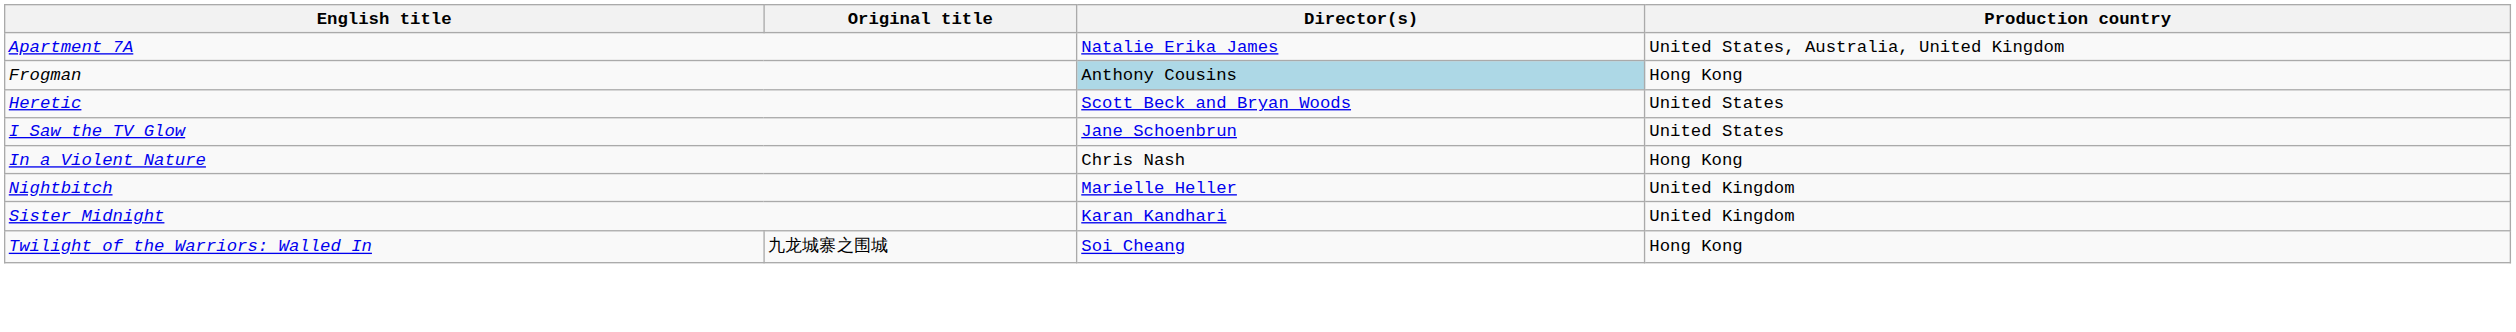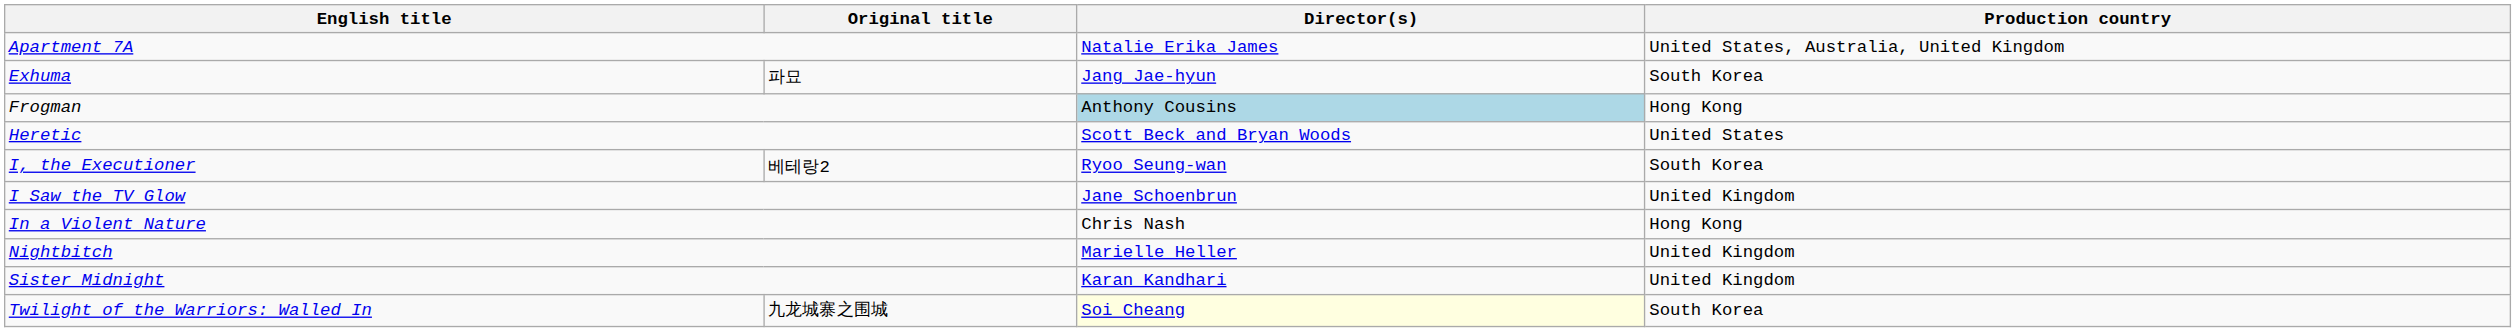 <table class="wikitable" style="width:95%; margin-bottom:2px">
 <tr>
 <th>English title</th>
 <th>Original title</th>
 <th>Director(s)</th>
 <th>Production country</th>
 </tr>
 <tr>
 <td colspan="2"><em><a href='#'>Apartment 7A</a></em></td>
 <td><a href='#'>Natalie Erika James</a></td>
 <td>United States, Australia, United Kingdom</td>
 </tr>
 <tr>
+<td><em><a href='#'>Exhuma</a></em></td>
+<td>파묘</td>
+<td><a href='#'>Jang Jae-hyun</a></td>
+<td>South Korea</td>
+</tr>
+<tr>
 <td colspan="2"><em>Frogman</em></td>
 <td style="background: lightblue;">Anthony Cousins</td>
 <td>Hong Kong</td>
 </tr>
 <tr>
 <td colspan="2"><em><a href='#'>Heretic</a></em></td>
 <td><a href='#'>Scott Beck and Bryan Woods</a></td>
 <td>United States</td>
 </tr>
 <tr>
+<td><em><a href='#'>I, the Executioner</a></em></td>
+<td>베테랑2</td>
+<td><a href='#'>Ryoo Seung-wan</a></td>
+<td>South Korea</td>
+</tr>
+<tr>
 <td colspan="2"><em><a href='#'>I Saw the TV Glow</a></em></td>
 <td><a href='#'>Jane Schoenbrun</a></td>
-<td>United States</td>
+<td>United Kingdom</td>
 </tr>
 <tr>
 <td colspan="2"><em><a href='#'>In a Violent Nature</a></em></td>
 <td>Chris Nash</td>
 <td>Hong Kong</td>
 </tr>
 <tr>
 <td colspan="2"><em><a href='#'>Nightbitch</a></em></td>
 <td><a href='#'>Marielle Heller</a></td>
 <td>United Kingdom</td>
 </tr>
 <tr>
 <td colspan="2"><em><a href='#'>Sister Midnight</a></em></td>
 <td><a href='#'>Karan Kandhari</a></td>
 <td>United Kingdom</td>
 </tr>
 <tr>
 <td><em><a href='#'>Twilight of the Warriors: Walled In</a></em></td>
 <td>九龙城寨之围城</td>
-<td><a href='#'>Soi Cheang</a></td>
-<td>Hong Kong</td>
+<td style="background: lightyellow;"><a href='#'>Soi Cheang</a></td>
+<td>South Korea</td>
 </tr>
 </table>
